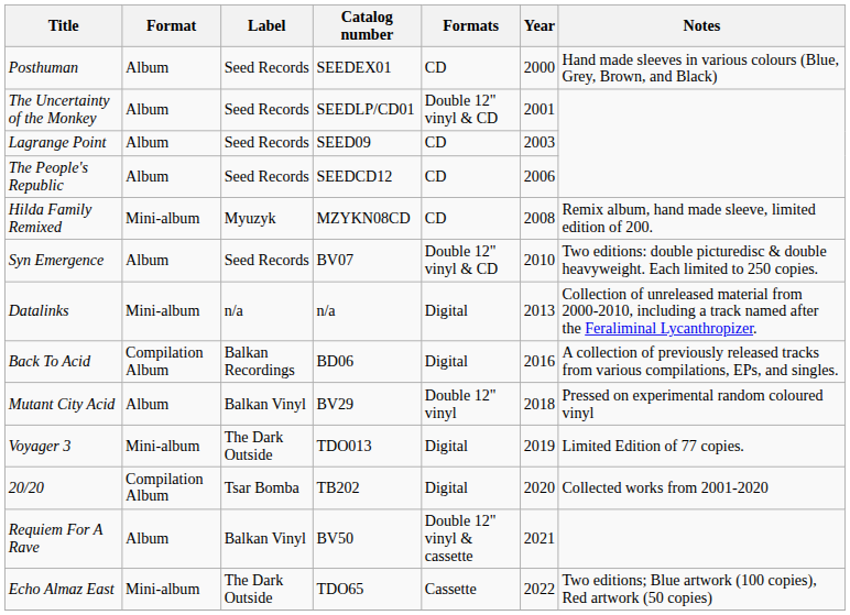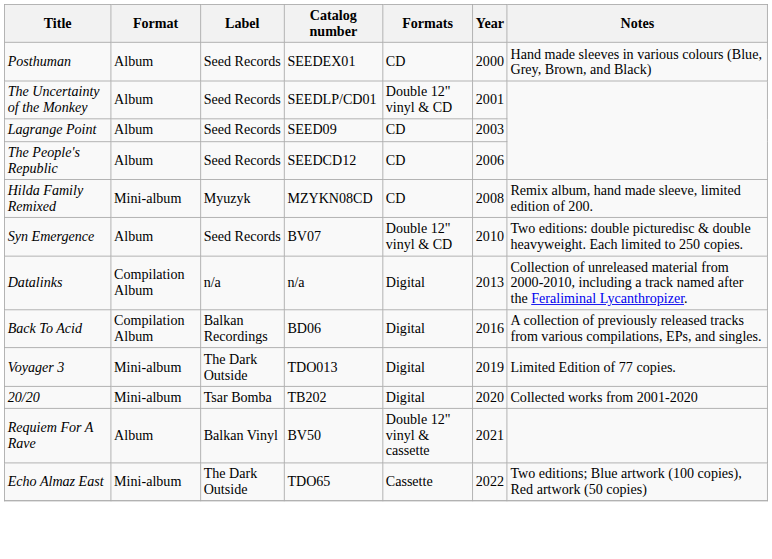 <table class="wikitable">
 <tr>
 <th><strong>Title</strong></th>
 <th><strong>Format</strong></th>
 <th><strong>Label</strong></th>
 <th><strong>Catalog number</strong></th>
 <th><strong>Formats</strong></th>
 <th><strong>Year</strong></th>
 <th><strong>Notes</strong></th>
 </tr>
 <tr>
 <td><em>Posthuman</em></td>
 <td>Album</td>
 <td>Seed Records</td>
 <td>SEEDEX01</td>
 <td>CD</td>
 <td>2000</td>
 <td>Hand made sleeves in various colours (Blue, Grey, Brown, and Black)</td>
 </tr>
 <tr>
 <td><em>The Uncertainty of the Monkey</em></td>
 <td>Album</td>
 <td>Seed Records</td>
 <td>SEEDLP/CD01</td>
 <td>Double 12" vinyl & CD</td>
 <td>2001</td>
 </tr>
 <tr>
 <td><em>Lagrange Point</em></td>
 <td>Album</td>
 <td>Seed Records</td>
 <td>SEED09</td>
 <td>CD</td>
 <td>2003</td>
 </tr>
 <tr>
 <td><em>The People's Republic</em></td>
 <td>Album</td>
 <td>Seed Records</td>
 <td>SEEDCD12</td>
 <td>CD</td>
 <td>2006</td>
 </tr>
 <tr>
 <td><em>Hilda Family Remixed</em></td>
 <td>Mini-album</td>
 <td>Myuzyk</td>
 <td>MZYKN08CD</td>
 <td>CD</td>
 <td>2008</td>
 <td>Remix album, hand made sleeve, limited edition of 200.</td>
 </tr>
 <tr>
 <td><em>Syn Emergence</em></td>
 <td>Album</td>
 <td>Seed Records</td>
 <td>BV07</td>
 <td>Double 12" vinyl & CD</td>
 <td>2010</td>
 <td>Two editions: double picturedisc & double heavyweight. Each limited to 250 copies.</td>
 </tr>
 <tr>
 <td><em>Datalinks</em></td>
-<td>Mini-album</td>
+<td>Compilation Album</td>
 <td>n/a</td>
 <td>n/a</td>
 <td>Digital</td>
 <td>2013</td>
 <td>Collection of unreleased material from 2000-2010, including a track named after the <a href='#'>Feraliminal Lycanthropizer</a>.</td>
 </tr>
 <tr>
 <td><em>Back To Acid</em></td>
 <td>Compilation Album</td>
 <td>Balkan Recordings</td>
 <td>BD06</td>
 <td>Digital</td>
 <td>2016</td>
 <td>A collection of previously released tracks from various compilations, EPs, and singles.</td>
 </tr>
 <tr>
-<td><em>Mutant City Acid</em></td>
-<td>Album</td>
-<td>Balkan Vinyl</td>
-<td>BV29</td>
-<td>Double 12" vinyl</td>
-<td>2018</td>
-<td>Pressed on experimental random coloured vinyl</td>
-</tr>
-<tr>
 <td><em>Voyager 3</em></td>
 <td>Mini-album</td>
 <td>The Dark Outside</td>
 <td>TDO013</td>
 <td>Digital</td>
 <td>2019</td>
 <td>Limited Edition of 77 copies.</td>
 </tr>
 <tr>
 <td><em>20/20</em></td>
-<td>Compilation Album</td>
+<td>Mini-album</td>
 <td>Tsar Bomba</td>
 <td>TB202</td>
 <td>Digital</td>
 <td>2020</td>
 <td>Collected works from 2001-2020</td>
 </tr>
 <tr>
 <td><em>Requiem For A Rave</em></td>
 <td>Album</td>
 <td>Balkan Vinyl</td>
 <td>BV50</td>
 <td>Double 12" vinyl & cassette</td>
 <td>2021</td>
 <td></td>
 </tr>
 <tr>
 <td><em>Echo Almaz East</em></td>
 <td>Mini-album</td>
 <td>The Dark Outside</td>
 <td>TDO65</td>
 <td>Cassette</td>
 <td>2022</td>
 <td>Two editions; Blue artwork (100 copies), Red artwork (50 copies)</td>
 </tr>
 <tr>
 </tr>
 </table>
